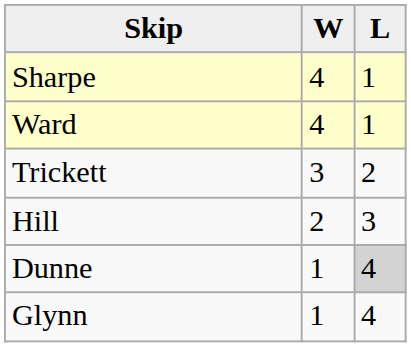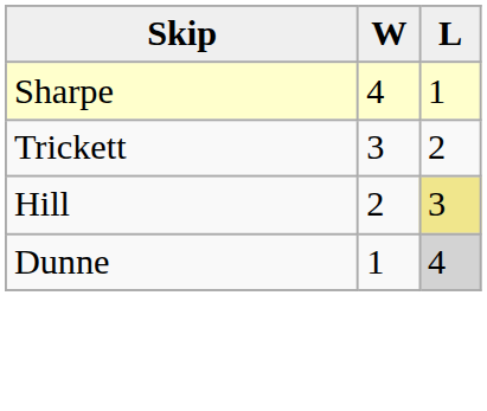 <table class="wikitable">
 <tr>
 <th style="background:#efefef; width:150px;">Skip</th>
 <th style="background:#efefef; width:20px;">W</th>
 <th style="background:#efefef; width:20px;">L</th>
 </tr>
 <tr bgcolor=#ffffcc>
 <td>Sharpe</td>
 <td>4</td>
 <td>1</td>
 </tr>
-<tr bgcolor=#ffffcc>
-<td>Ward</td>
-<td>4</td>
-<td>1</td>
-</tr>
 <tr>
 <td>Trickett</td>
 <td>3</td>
 <td>2</td>
 </tr>
 <tr>
 <td>Hill</td>
 <td>2</td>
-<td>3</td>
+<td style="background: khaki;">3</td>
 </tr>
 <tr>
 <td>Dunne</td>
 <td>1</td>
 <td style="background: lightgrey;">4</td>
 </tr>
-<tr>
-<td>Glynn</td>
-<td>1</td>
-<td>4</td>
-</tr>
 </table>
